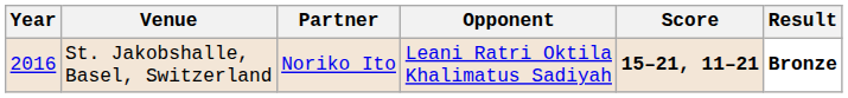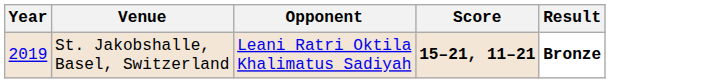 <table class="sortable wikitable" style="font-size: 90%;">
 <tr>
 <th>Year</th>
 <th>Venue</th>
-<th>Partner</th>
 <th>Opponent</th>
 <th>Score</th>
 <th>Result</th>
 </tr>
 <tr style="background:#F3E6D7">
-<td align="center"><a href='#'>2016</a></td>
+<td align="center"><a href='#'>2019</a></td>
 <td align="left">St. Jakobshalle,<br>Basel, Switzerland</td>
-<td align="left"> <a href='#'>Noriko Ito</a></td>
 <td align="left"> <a href='#'>Leani Ratri Oktila</a>  <br>  <a href='#'>Khalimatus Sadiyah</a></td>
 <td align="left"><strong>15–21, 11–21</strong></td>
 <td style="text-align:left; background:white"> <strong>Bronze</strong></td>
 </tr>
 </table>
